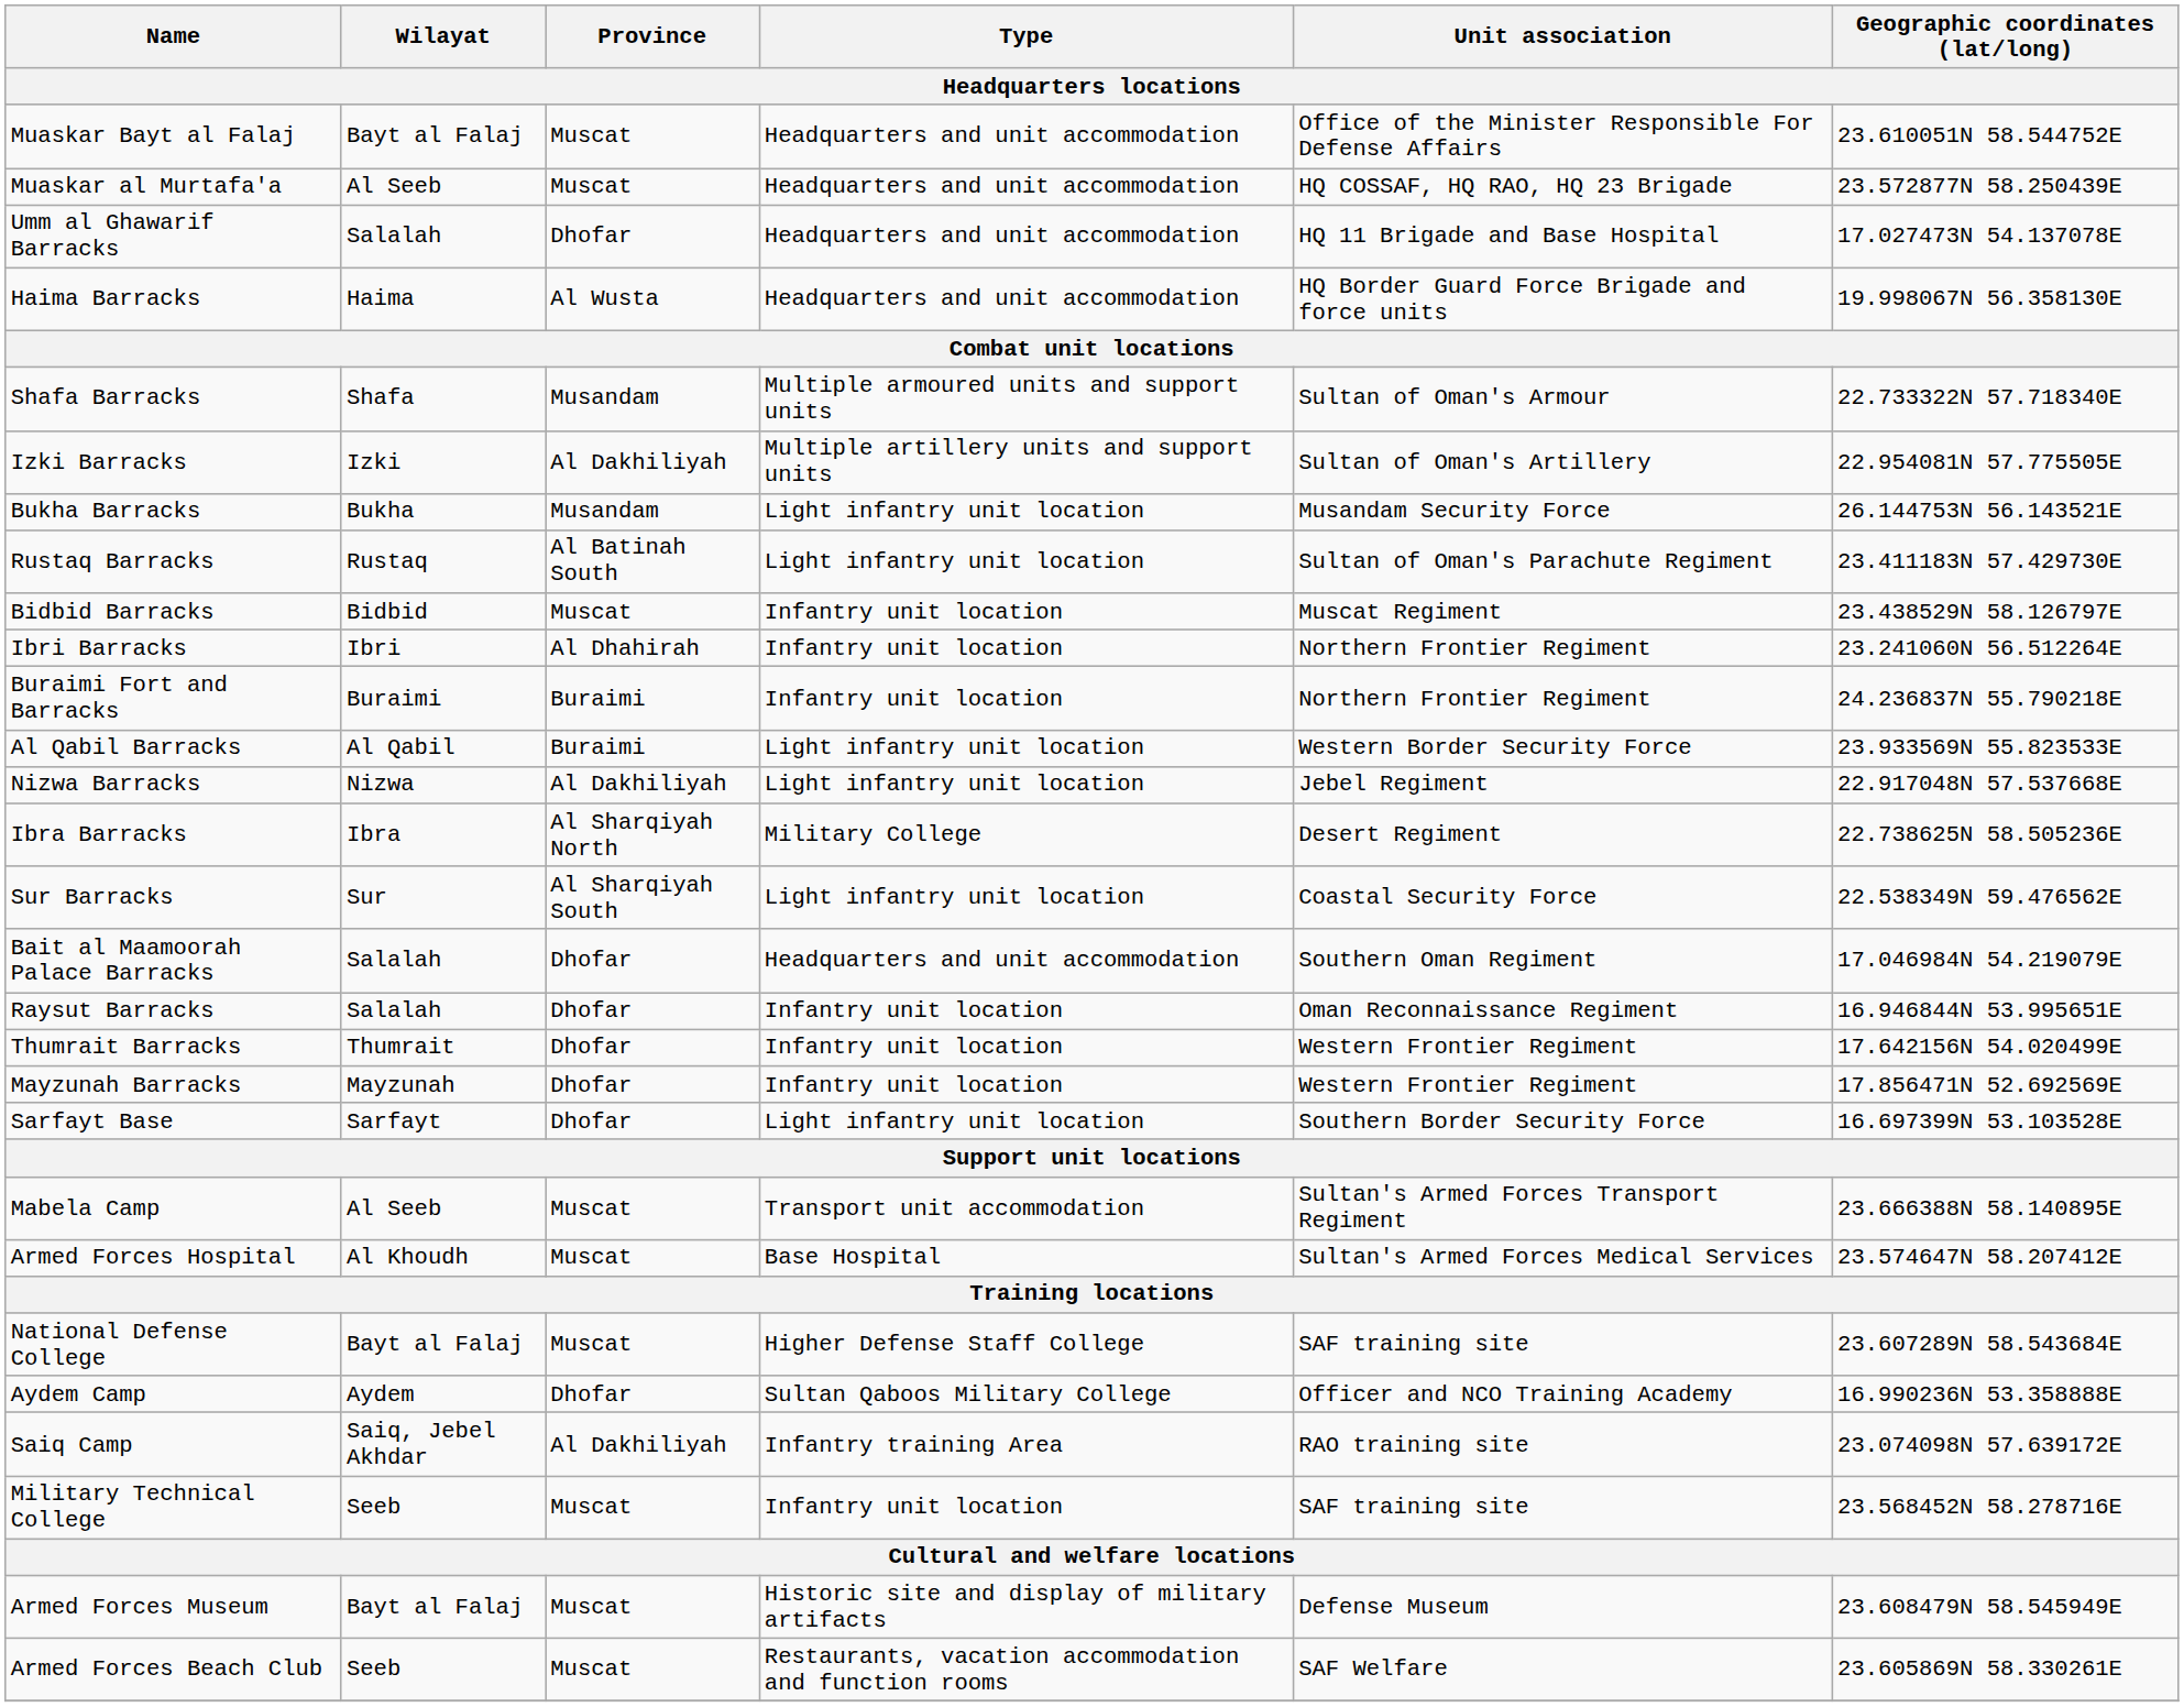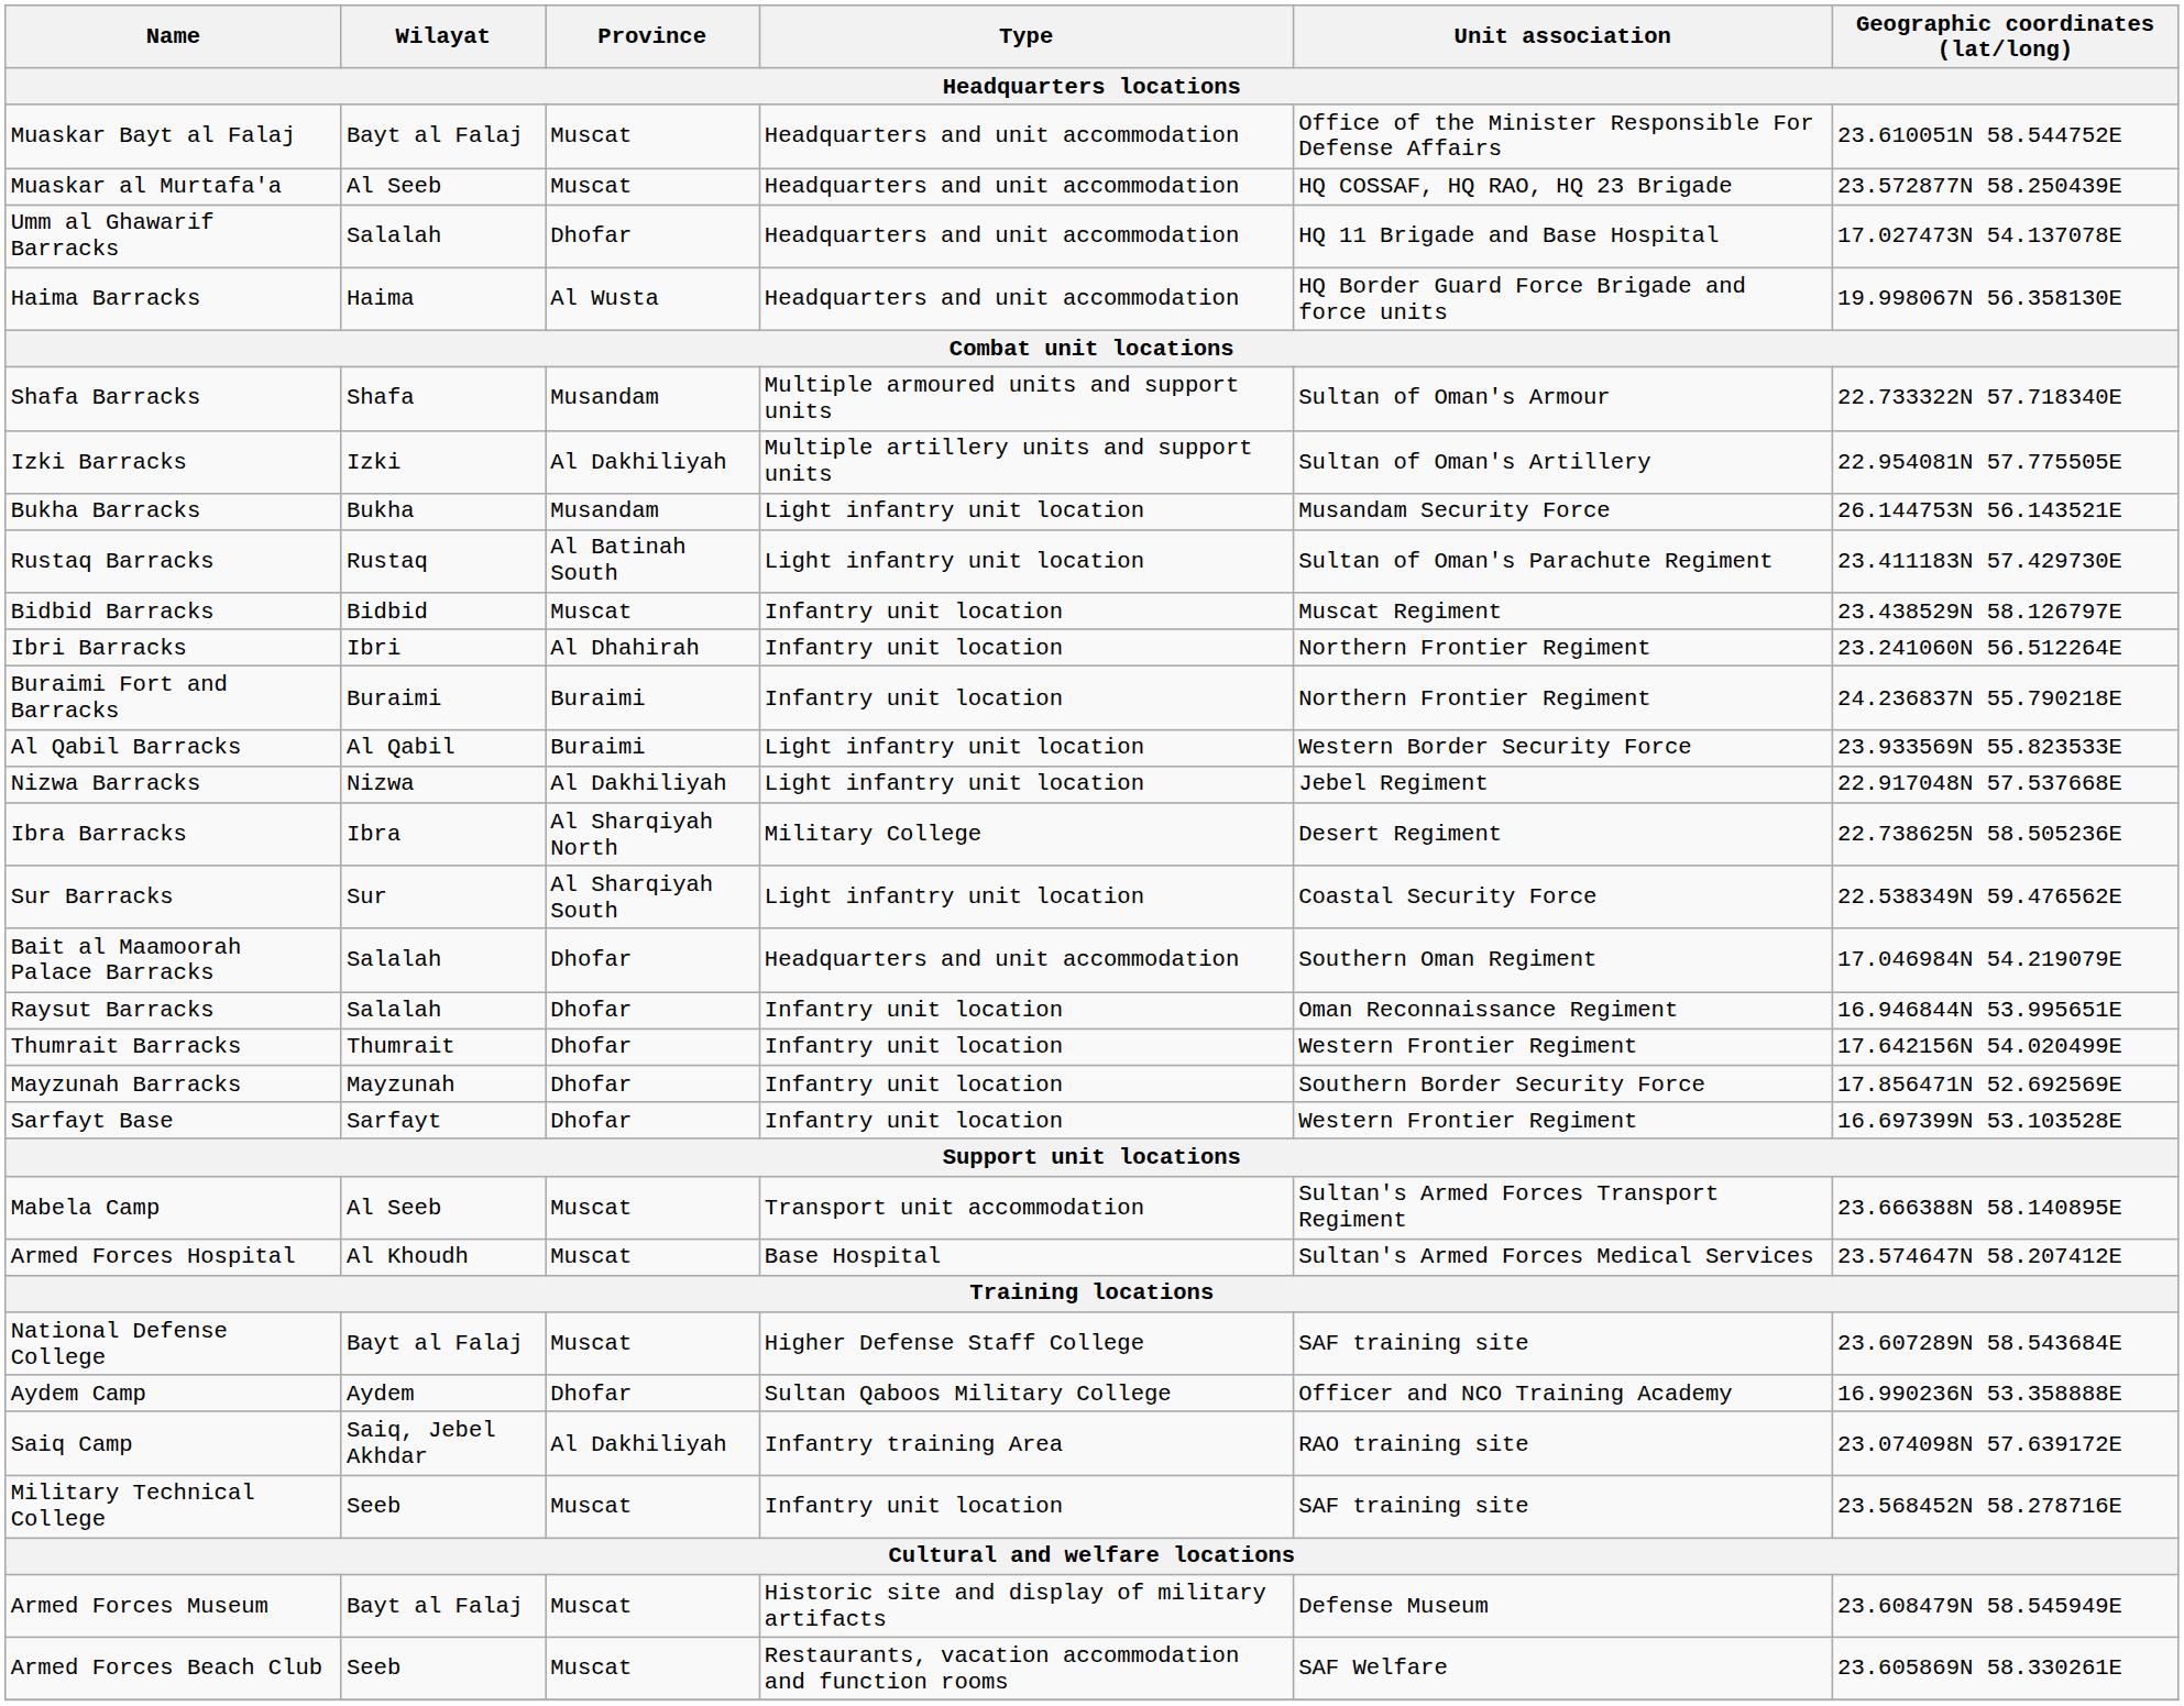 <table class="wikitable">
 <tr>
 <th>Name</th>
 <th>Wilayat</th>
 <th>Province</th>
 <th>Type</th>
 <th>Unit association</th>
 <th>Geographic coordinates (lat/long)</th>
 </tr>
 <tr>
 <th colspan="11">Headquarters locations</th>
 </tr>
 <tr>
 <td>Muaskar Bayt al Falaj</td>
 <td>Bayt al Falaj</td>
 <td>Muscat</td>
 <td>Headquarters and unit accommodation</td>
 <td>Office of the Minister Responsible For Defense Affairs</td>
 <td>23.610051N 58.544752E</td>
 </tr>
 <tr>
 <td>Muaskar al Murtafa'a</td>
 <td>Al Seeb</td>
 <td>Muscat</td>
 <td>Headquarters and unit accommodation</td>
 <td>HQ COSSAF, HQ RAO, HQ 23 Brigade</td>
 <td>23.572877N 58.250439E</td>
 </tr>
 <tr>
 <td>Umm al Ghawarif Barracks</td>
 <td>Salalah</td>
 <td>Dhofar</td>
 <td>Headquarters and unit accommodation</td>
 <td>HQ 11 Brigade and Base Hospital</td>
 <td>17.027473N 54.137078E</td>
 </tr>
 <tr>
 <td>Haima Barracks</td>
 <td>Haima</td>
 <td>Al Wusta</td>
 <td>Headquarters and unit accommodation</td>
 <td>HQ Border Guard Force Brigade and force units</td>
 <td>19.998067N 56.358130E</td>
 </tr>
 <tr>
 <th colspan="11">Combat unit locations</th>
 </tr>
 <tr>
 <td>Shafa Barracks</td>
 <td>Shafa</td>
 <td>Musandam</td>
 <td>Multiple armoured units and support units</td>
 <td>Sultan of Oman's Armour</td>
 <td>22.733322N 57.718340E</td>
 </tr>
 <tr>
 <td>Izki Barracks</td>
 <td>Izki</td>
 <td>Al Dakhiliyah</td>
 <td>Multiple artillery units and support units</td>
 <td>Sultan of Oman's Artillery</td>
 <td>22.954081N 57.775505E</td>
 </tr>
 <tr>
 <td>Bukha Barracks</td>
 <td>Bukha</td>
 <td>Musandam</td>
 <td>Light infantry unit location</td>
 <td>Musandam Security Force</td>
 <td>26.144753N 56.143521E</td>
 </tr>
 <tr>
 <td>Rustaq Barracks</td>
 <td>Rustaq</td>
 <td>Al Batinah South</td>
 <td>Light infantry unit location</td>
 <td>Sultan of Oman's Parachute Regiment</td>
 <td>23.411183N 57.429730E</td>
 </tr>
 <tr>
 <td>Bidbid Barracks</td>
 <td>Bidbid</td>
 <td>Muscat</td>
 <td>Infantry unit location</td>
 <td>Muscat Regiment</td>
 <td>23.438529N 58.126797E</td>
 </tr>
 <tr>
 <td>Ibri Barracks</td>
 <td>Ibri</td>
 <td>Al Dhahirah</td>
 <td>Infantry unit location</td>
 <td>Northern Frontier Regiment</td>
 <td>23.241060N 56.512264E</td>
 </tr>
 <tr>
 <td>Buraimi Fort and Barracks</td>
 <td>Buraimi</td>
 <td>Buraimi</td>
 <td>Infantry unit location</td>
 <td>Northern Frontier Regiment</td>
 <td>24.236837N 55.790218E</td>
 </tr>
 <tr>
 <td>Al Qabil Barracks</td>
 <td>Al Qabil</td>
 <td>Buraimi</td>
 <td>Light infantry unit location</td>
 <td>Western Border Security Force</td>
 <td>23.933569N 55.823533E</td>
 </tr>
 <tr>
 <td>Nizwa Barracks</td>
 <td>Nizwa</td>
 <td>Al Dakhiliyah</td>
 <td>Light infantry unit location</td>
 <td>Jebel Regiment</td>
 <td>22.917048N 57.537668E</td>
 </tr>
 <tr>
 <td>Ibra Barracks</td>
 <td>Ibra</td>
 <td>Al Sharqiyah North</td>
 <td>Military College</td>
 <td>Desert Regiment</td>
 <td>22.738625N 58.505236E</td>
 </tr>
 <tr>
 <td>Sur Barracks</td>
 <td>Sur</td>
 <td>Al Sharqiyah South</td>
 <td>Light infantry unit location</td>
 <td>Coastal Security Force</td>
 <td>22.538349N 59.476562E</td>
 </tr>
 <tr>
 <td>Bait al Maamoorah Palace Barracks</td>
 <td>Salalah</td>
 <td>Dhofar</td>
 <td>Headquarters and unit accommodation</td>
 <td>Southern Oman Regiment</td>
 <td>17.046984N 54.219079E</td>
 </tr>
 <tr>
 <td>Raysut Barracks</td>
 <td>Salalah</td>
 <td>Dhofar</td>
 <td>Infantry unit location</td>
 <td>Oman Reconnaissance Regiment</td>
 <td>16.946844N 53.995651E</td>
 </tr>
 <tr>
 <td>Thumrait Barracks</td>
 <td>Thumrait</td>
 <td>Dhofar</td>
 <td>Infantry unit location</td>
 <td>Western Frontier Regiment</td>
 <td>17.642156N 54.020499E</td>
 </tr>
 <tr>
 <td>Mayzunah Barracks</td>
 <td>Mayzunah</td>
 <td>Dhofar</td>
 <td>Infantry unit location</td>
-<td>Western Frontier Regiment</td>
+<td>Southern Border Security Force</td>
 <td>17.856471N 52.692569E</td>
 </tr>
 <tr>
 <td>Sarfayt Base</td>
 <td>Sarfayt</td>
 <td>Dhofar</td>
-<td>Light infantry unit location</td>
-<td>Southern Border Security Force</td>
+<td>Infantry unit location</td>
+<td>Western Frontier Regiment</td>
 <td>16.697399N 53.103528E</td>
 </tr>
 <tr>
 <th colspan="11">Support unit locations</th>
 </tr>
 <tr>
 <td>Mabela Camp</td>
 <td>Al Seeb</td>
 <td>Muscat</td>
 <td>Transport unit accommodation</td>
 <td>Sultan's Armed Forces Transport Regiment</td>
 <td>23.666388N 58.140895E</td>
 </tr>
 <tr>
 <td>Armed Forces Hospital</td>
 <td>Al Khoudh</td>
 <td>Muscat</td>
 <td>Base Hospital</td>
 <td>Sultan's Armed Forces Medical Services</td>
 <td>23.574647N 58.207412E</td>
 </tr>
 <tr>
 <th colspan="11">Training locations</th>
 </tr>
 <tr>
 <td>National Defense College</td>
 <td>Bayt al Falaj</td>
 <td>Muscat</td>
 <td>Higher Defense Staff College</td>
 <td>SAF training site</td>
 <td>23.607289N 58.543684E</td>
 </tr>
 <tr>
 <td>Aydem Camp</td>
 <td>Aydem</td>
 <td>Dhofar</td>
 <td>Sultan Qaboos Military College</td>
 <td>Officer and NCO Training Academy</td>
 <td>16.990236N 53.358888E</td>
 </tr>
 <tr>
 <td>Saiq Camp</td>
 <td>Saiq, Jebel Akhdar</td>
 <td>Al Dakhiliyah</td>
 <td>Infantry training Area</td>
 <td>RAO training site</td>
 <td>23.074098N 57.639172E</td>
 </tr>
 <tr>
 <td>Military Technical College</td>
 <td>Seeb</td>
 <td>Muscat</td>
 <td>Infantry unit location</td>
 <td>SAF training site</td>
 <td>23.568452N 58.278716E</td>
 </tr>
 <tr>
 <th colspan="11">Cultural and welfare locations</th>
 </tr>
 <tr>
 <td>Armed Forces Museum</td>
 <td>Bayt al Falaj</td>
 <td>Muscat</td>
 <td>Historic site and display of military artifacts</td>
 <td>Defense Museum</td>
 <td>23.608479N 58.545949E</td>
 </tr>
 <tr>
 <td>Armed Forces Beach Club</td>
 <td>Seeb</td>
 <td>Muscat</td>
 <td>Restaurants, vacation accommodation and function rooms</td>
 <td>SAF Welfare</td>
 <td>23.605869N 58.330261E</td>
 </tr>
 <tr>
 </tr>
 </table>
